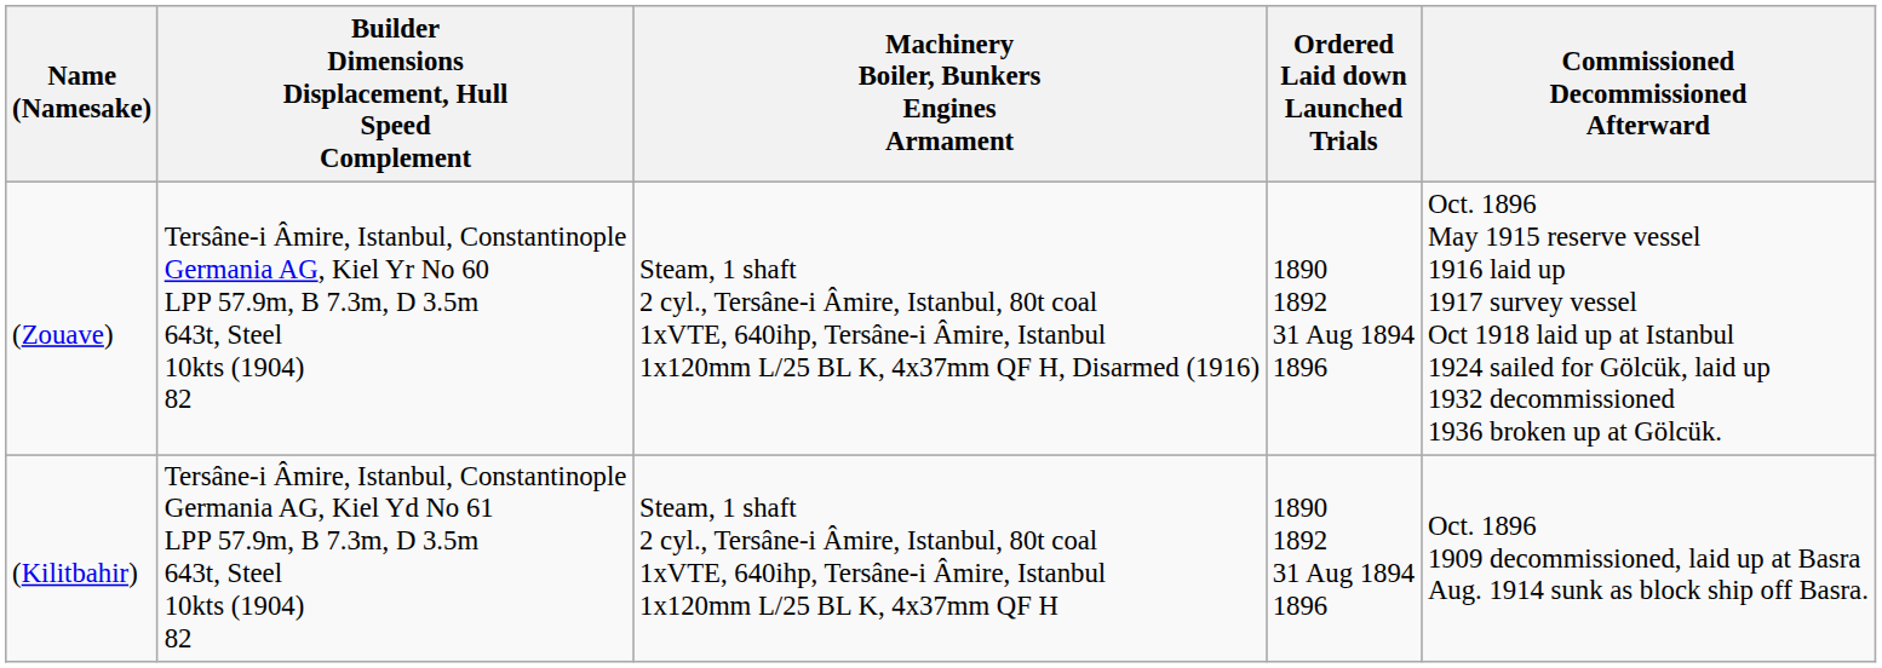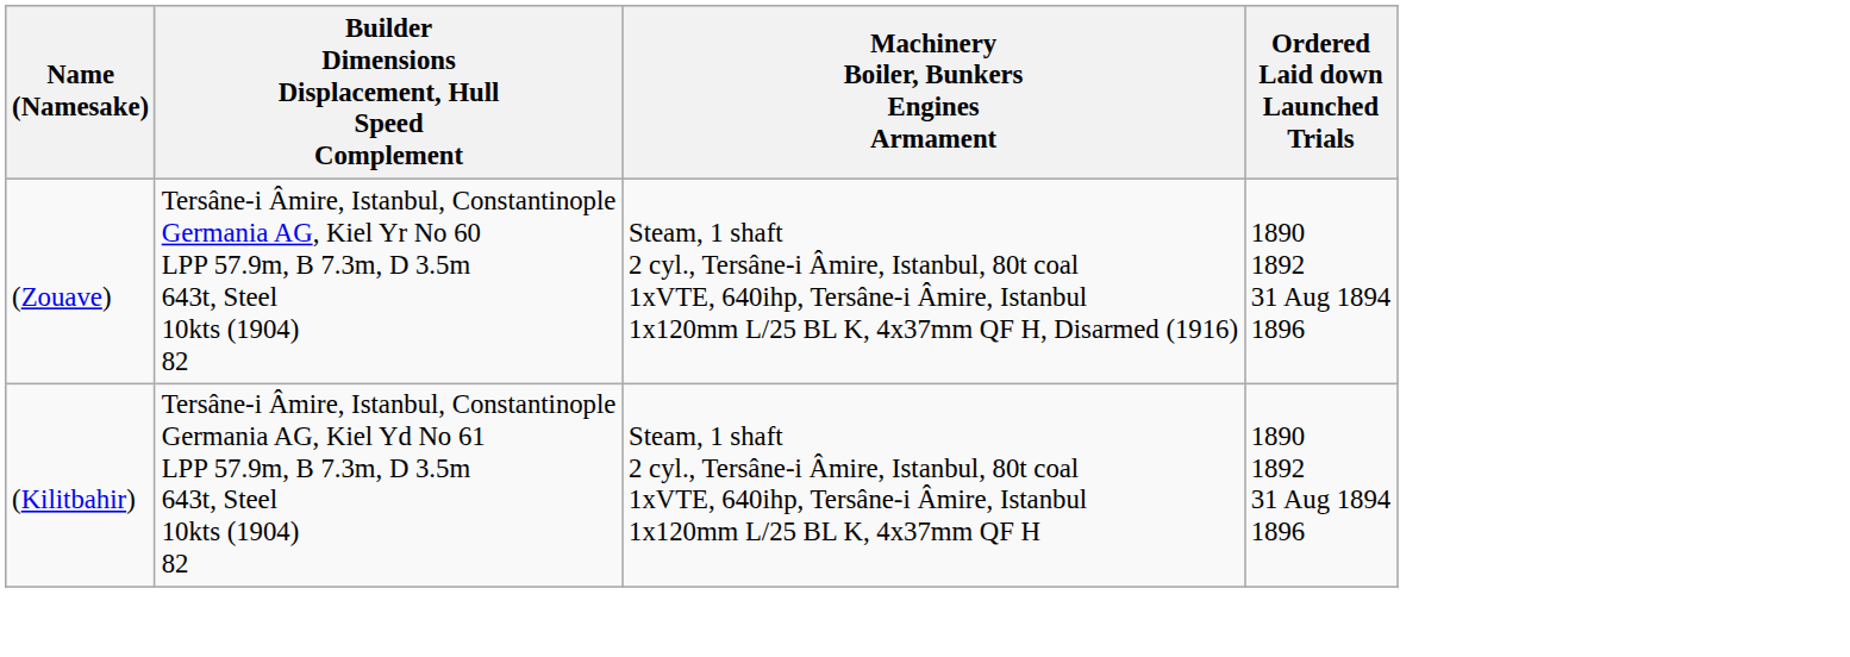 <table class="wikitable" style="font-size:90%;">
 <tr bgcolor="#e6e9ff">
 <th>Name<br>(Namesake)</th>
 <th>Builder<br>Dimensions<br>Displacement, Hull<br>Speed<br>Complement</th>
 <th>Machinery<br>Boiler, Bunkers<br>Engines<br>Armament</th>
 <th>Ordered<br>Laid down<br>Launched<br>Trials</th>
-<th>Commissioned<br>Decommissioned<br>Afterward</th>
 </tr>
 <tr ---->
 <td><br>(<a href='#'>Zouave</a>)</td>
 <td> Tersâne-i Âmire, Istanbul, Constantinople<br> <a href='#'>Germania AG</a>, Kiel Yr No 60<br>LPP 57.9m, B 7.3m, D 3.5m<br>643t, Steel<br>10kts (1904)<br>82</td>
 <td>Steam, 1 shaft<br>2 cyl., Tersâne-i Âmire, Istanbul, 80t coal<br>1xVTE, 640ihp, Tersâne-i Âmire, Istanbul<br>1x120mm L/25 BL K, 4x37mm QF H, Disarmed (1916)</td>
 <td>1890<br>1892<br>31 Aug 1894<br>1896</td>
-<td>Oct. 1896<br>May 1915 reserve vessel<br>1916 laid up<br>1917 survey vessel<br>Oct 1918 laid up at Istanbul<br>1924 sailed for Gölcük, laid up<br>1932 decommissioned<br>1936 broken up at Gölcük.</td>
 </tr>
 <tr ---->
 <td><br>(<a href='#'>Kilitbahir</a>)</td>
 <td> Tersâne-i Âmire, Istanbul, Constantinople<br> Germania AG, Kiel Yd No 61<br>LPP 57.9m, B 7.3m, D 3.5m<br>643t, Steel<br>10kts (1904)<br>82</td>
 <td>Steam, 1 shaft<br>2 cyl., Tersâne-i Âmire, Istanbul, 80t coal<br>1xVTE, 640ihp, Tersâne-i Âmire, Istanbul<br>1x120mm L/25 BL K, 4x37mm QF H</td>
 <td>1890<br>1892<br>31 Aug 1894<br>1896</td>
-<td>Oct. 1896<br>1909 decommissioned, laid up at Basra<br>Aug. 1914 sunk as block ship off Basra.</td>
 </tr>
 </table>
